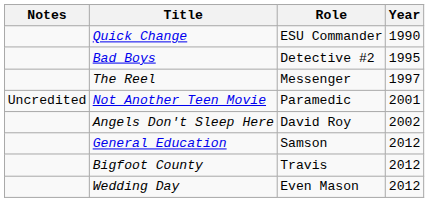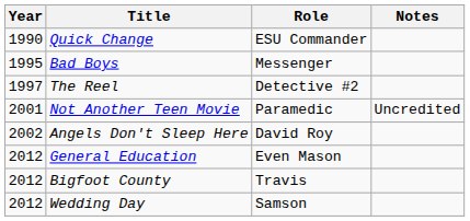 <table class="wikitable">
 <tr>
-<th>Notes</th>
+<th>Year</th>
 <th>Title</th>
 <th>Role</th>
-<th>Year</th>
+<th>Notes</th>
 </tr>
 <tr>
-<td></td>
+<td>1990</td>
 <td><em><a href='#'>Quick Change</a></em></td>
 <td>ESU Commander</td>
-<td>1990</td>
+<td></td>
 </tr>
 <tr>
+<td>1995</td>
+<td><em><a href='#'>Bad Boys</a></em></td>
+<td>Messenger</td>
 <td></td>
-<td><em><a href='#'>Bad Boys</a></em></td>
-<td>Detective #2</td>
-<td>1995</td>
 </tr>
 <tr>
+<td>1997</td>
+<td><em>The Reel</em></td>
+<td>Detective #2</td>
 <td></td>
-<td><em>The Reel</em></td>
-<td>Messenger</td>
-<td>1997</td>
 </tr>
 <tr>
-<td>Uncredited</td>
+<td>2001</td>
 <td><em><a href='#'>Not Another Teen Movie</a></em></td>
 <td>Paramedic</td>
-<td>2001</td>
+<td>Uncredited</td>
 </tr>
 <tr>
-<td></td>
+<td>2002</td>
 <td><em>Angels Don't Sleep Here</em></td>
 <td>David Roy</td>
-<td>2002</td>
+<td></td>
 </tr>
 <tr>
+<td>2012</td>
+<td><em><a href='#'>General Education</a></em></td>
+<td>Even Mason</td>
 <td></td>
-<td><em><a href='#'>General Education</a></em></td>
-<td>Samson</td>
-<td>2012</td>
 </tr>
 <tr>
-<td></td>
+<td>2012</td>
 <td><em>Bigfoot County</em></td>
 <td>Travis</td>
-<td>2012</td>
+<td></td>
 </tr>
 <tr>
+<td>2012</td>
+<td><em>Wedding Day</em></td>
+<td>Samson</td>
 <td></td>
-<td><em>Wedding Day</em></td>
-<td>Even Mason</td>
-<td>2012</td>
 </tr>
 </table>
